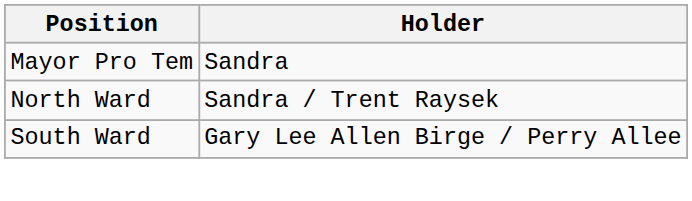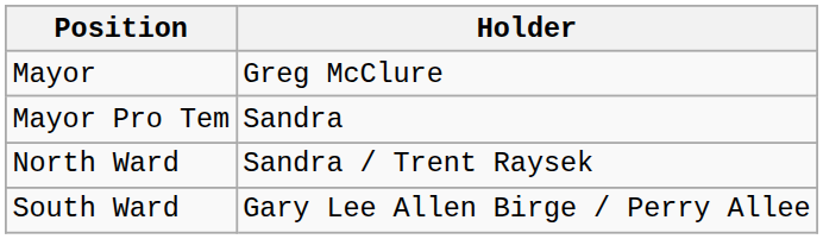 <table class="wikitable">
 <tr>
 <th>Position</th>
 <th>Holder</th>
+</tr>
+<tr>
+<td>Mayor</td>
+<td>Greg McClure</td>
 </tr>
 <tr>
 <td>Mayor Pro Tem</td>
 <td>Sandra</td>
 </tr>
 <tr>
 <td>North Ward</td>
 <td>Sandra / Trent Raysek</td>
 </tr>
 <tr>
 <td>South Ward</td>
 <td>Gary Lee Allen Birge / Perry Allee</td>
 </tr>
 </table>
